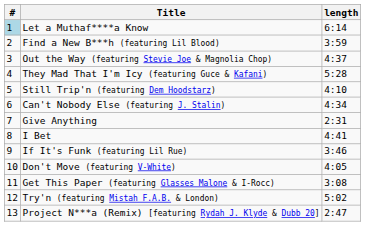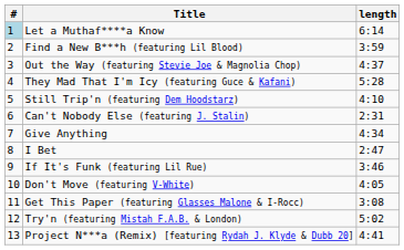 <table class="wikitable">
 <tr>
 <th>#</th>
 <th>Title</th>
 <th>length</th>
 </tr>
 <tr>
 <td style="background: lightblue;">1</td>
 <td>Let a Muthaf****a Know</td>
 <td>6:14</td>
 </tr>
 <tr>
 <td>2</td>
 <td>Find a New B***h <small>(featuring Lil Blood)</small></td>
 <td>3:59</td>
 </tr>
 <tr>
 <td>3</td>
 <td>Out the Way <small>(featuring <a href='#'>Stevie Joe</a> & Magnolia Chop)</small></td>
 <td>4:37</td>
 </tr>
 <tr>
 <td>4</td>
 <td>They Mad That I'm Icy <small>(featuring Guce & <a href='#'>Kafani</a>)</small></td>
 <td>5:28</td>
 </tr>
 <tr>
 <td>5</td>
 <td>Still Trip'n <small>(featuring <a href='#'>Dem Hoodstarz</a>)</small></td>
 <td>4:10</td>
 </tr>
 <tr>
 <td>6</td>
 <td>Can't Nobody Else <small>(featuring <a href='#'>J. Stalin</a>)</small></td>
-<td>4:34</td>
+<td>2:31</td>
 </tr>
 <tr>
 <td>7</td>
 <td>Give Anything</td>
-<td>2:31</td>
+<td>4:34</td>
 </tr>
 <tr>
 <td>8</td>
 <td>I Bet</td>
-<td>4:41</td>
+<td>2:47</td>
 </tr>
 <tr>
 <td>9</td>
 <td>If It's Funk <small>(featuring Lil Rue)</small></td>
 <td>3:46</td>
 </tr>
 <tr>
 <td>10</td>
 <td>Don't Move <small>(featuring <a href='#'>V-White</a>)</small></td>
 <td>4:05</td>
 </tr>
 <tr>
 <td>11</td>
 <td>Get This Paper <small>(featuring <a href='#'>Glasses Malone</a> & I-Rocc)</small></td>
 <td>3:08</td>
 </tr>
 <tr>
 <td>12</td>
 <td>Try'n <small>(featuring <a href='#'>Mistah F.A.B.</a> & London)</small></td>
 <td>5:02</td>
 </tr>
 <tr>
 <td>13</td>
 <td>Project N***a (Remix) <small>[featuring <a href='#'>Rydah J. Klyde</a> & <a href='#'>Dubb 20</a>]</small></td>
-<td>2:47</td>
+<td>4:41</td>
 </tr>
 </table>
